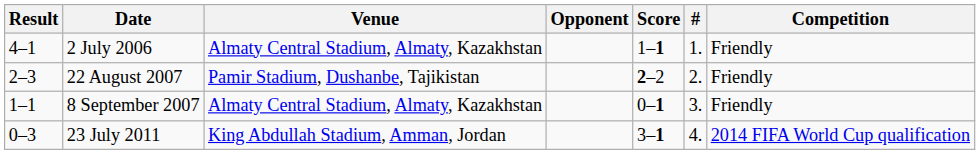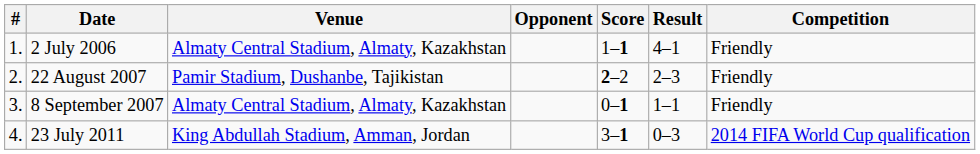 <table class="wikitable">
 <tr>
-<th>Result</th>
+<th>#</th>
 <th>Date</th>
 <th>Venue</th>
 <th>Opponent</th>
 <th>Score</th>
-<th>#</th>
+<th>Result</th>
 <th>Competition</th>
 </tr>
 <tr>
-<td>4–1</td>
+<td>1.</td>
 <td>2 July 2006</td>
 <td><a href='#'>Almaty Central Stadium</a>, <a href='#'>Almaty</a>, Kazakhstan</td>
 <td></td>
 <td>1–<strong>1</strong></td>
-<td>1.</td>
+<td>4–1</td>
 <td>Friendly</td>
 </tr>
 <tr>
-<td>2–3</td>
+<td>2.</td>
 <td>22 August 2007</td>
 <td><a href='#'>Pamir Stadium</a>, <a href='#'>Dushanbe</a>, Tajikistan</td>
 <td></td>
 <td><strong>2</strong>–2</td>
-<td>2.</td>
+<td>2–3</td>
 <td>Friendly</td>
 </tr>
 <tr>
-<td>1–1</td>
+<td>3.</td>
 <td>8 September 2007</td>
 <td><a href='#'>Almaty Central Stadium</a>, <a href='#'>Almaty</a>, Kazakhstan</td>
 <td></td>
 <td>0–<strong>1</strong></td>
-<td>3.</td>
+<td>1–1</td>
 <td>Friendly</td>
 </tr>
 <tr>
-<td>0–3</td>
+<td>4.</td>
 <td>23 July 2011</td>
 <td><a href='#'>King Abdullah Stadium</a>, <a href='#'>Amman</a>, Jordan</td>
 <td></td>
 <td>3–<strong>1</strong></td>
-<td>4.</td>
+<td>0–3</td>
 <td><a href='#'>2014 FIFA World Cup qualification</a></td>
 </tr>
 </table>
